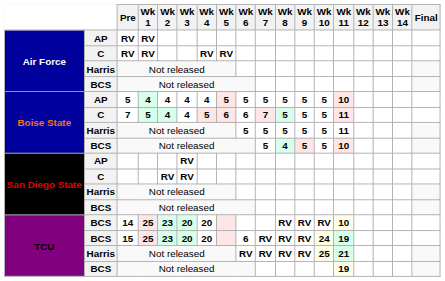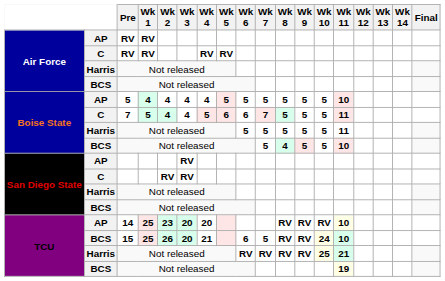 <table class="wikitable" style="white-space:nowrap;font-size:70%;">
 <tr>
 <th colspan=2 style="background:white; border-top-style:hidden; border-left-style:hidden;"> </th>
 <th>Pre</th>
 <th>Wk<br>1</th>
 <th>Wk<br>2</th>
 <th>Wk<br>3</th>
 <th>Wk<br>4</th>
 <th>Wk<br>5</th>
 <th>Wk<br>6</th>
 <th>Wk<br>7</th>
 <th>Wk<br>8</th>
 <th>Wk<br>9</th>
 <th>Wk<br>10</th>
 <th>Wk<br>11</th>
 <th>Wk<br>12</th>
 <th>Wk<br>13</th>
 <th>Wk<br>14</th>
 <th>Final</th>
 </tr>
 <tr style="text-align:center;">
 <th rowspan=4 style="background:#00009C; color:white;">Air Force</th>
 <th>AP</th>
 <td style="background:#FFF;"><strong>RV</strong></td>
 <td style="background:#FFF;"><strong>RV</strong></td>
 <td style="background:#FFF;"></td>
 <td style="background:#FFF;"></td>
 <td style="background:#FFF;"></td>
 <td style="background:#FFF;"></td>
 <td style="background:#FFF;"></td>
 <td style="background:#FFF;"></td>
 <td style="background:#FFF;"></td>
 <td style="background:#FFF;"></td>
 <td style="background:#FFF;"></td>
 <td style="background:#FFF;"></td>
 <td style="background:#FFF;"></td>
 <td style="background:#FFF;"></td>
 <td style="background:#FFF;"></td>
 <td style="background:#FFF;"></td>
 </tr>
 <tr style="text-align:center;">
 <th>C</th>
 <td style="background:#FFF;"><strong>RV</strong></td>
 <td style="background:#FFF;"><strong>RV</strong></td>
 <td style="background:#FFF;"></td>
 <td style="background:#FFF;"></td>
 <td style="background:#FFF;"><strong>RV</strong></td>
 <td style="background:#FFF;"><strong>RV</strong></td>
 <td style="background:#FFF;"></td>
 <td style="background:#FFF;"></td>
 <td style="background:#FFF;"></td>
 <td style="background:#FFF;"></td>
 <td style="background:#FFF;"></td>
 <td style="background:#FFF;"></td>
 <td style="background:#FFF;"></td>
 <td style="background:#FFF;"></td>
 <td style="background:#FFF;"></td>
 <td style="background:#FFF;"></td>
 </tr>
 <tr style="text-align:center;">
 <th>Harris</th>
 <td colspan=6 align=center>Not released</td>
 <td style="background:#FFF;"></td>
 <td style="background:#FFF;"></td>
 <td style="background:#FFF;"></td>
 <td style="background:#FFF;"></td>
 <td style="background:#FFF;"></td>
 <td style="background:#FFF;"></td>
 <td style="background:#FFF;"></td>
 <td style="background:#FFF;"></td>
 <td style="background:#FFF;"></td>
 <td></td>
 </tr>
 <tr style="text-align:center;">
 <th>BCS</th>
 <td colspan=7 align=center>Not released</td>
 <td style="background:#FFF;"></td>
 <td style="background:#FFF;"></td>
 <td style="background:#FFF;"></td>
 <td style="background:#FFF;"></td>
 <td style="background:#FFF;"></td>
 <td style="background:#FFF;"></td>
 <td style="background:#FFF;"></td>
 <td style="background:#FFF;"></td>
 <td></td>
 </tr>
 <tr style="text-align:center;">
 <th rowspan=4 style="background:#00009C; color:#f47321;">Boise State</th>
 <th>AP</th>
 <td style="background:#FFF;"><strong>5</strong></td>
 <td style="background:#D8FFEB;"><strong>4</strong></td>
 <td style="background:#FFF;"><strong>4</strong></td>
 <td style="background:#FFF;"><strong>4</strong></td>
 <td style="background:#FFF;"><strong>4</strong></td>
 <td style="background:#FFE6E6;"><strong>5</strong></td>
 <td style="background:#FFF;"><strong>5</strong></td>
 <td style="background:#FFF;"><strong>5</strong></td>
 <td style="background:#FFF;"><strong>5</strong></td>
 <td style="background:#FFF;"><strong>5</strong></td>
 <td style="background:#FFF;"><strong>5</strong></td>
 <td style="background:#FFE6E6;"><strong>10</strong></td>
 <td style="background:#FFF;"></td>
 <td style="background:#FFF;"></td>
 <td style="background:#FFF;"></td>
 <td style="background:#FFF;"></td>
 </tr>
 <tr style="text-align:center;">
 <th>C</th>
 <td style="background:#FFF;"><strong>7</strong></td>
 <td style="background:#D8FFEB;"><strong>5</strong></td>
 <td style="background:#D8FFEB;"><strong>4</strong></td>
 <td style="background:#FFF;"><strong>4</strong></td>
 <td style="background:#FFE6E6;"><strong>5</strong></td>
 <td style="background:#FFE6E6;"><strong>6</strong></td>
 <td style="background:#FFF;"><strong>6</strong></td>
 <td style="background:#FFE6E6;"><strong>7</strong></td>
 <td style="background:#D8FFEB;"><strong>5</strong></td>
 <td style="background:#FFF;"><strong>5</strong></td>
 <td style="background:#FFF;"><strong>5</strong></td>
 <td style="background:#FFE6E6;"><strong>11</strong></td>
 <td style="background:#FFF;"></td>
 <td style="background:#FFF;"></td>
 <td style="background:#FFF;"></td>
 <td style="background:#FFF;"></td>
 </tr>
 <tr style="text-align:center;">
 <th>Harris</th>
 <td colspan=6 align=center>Not released</td>
 <td style="background:#FFF;"><strong>5</strong></td>
 <td style="background:#FFF;"><strong>5</strong></td>
 <td style="background:#FFF;"><strong>5</strong></td>
 <td style="background:#FFF;"><strong>5</strong></td>
 <td style="background:#FFF;"><strong>5</strong></td>
 <td style="background:#FFF;"><strong>11</strong></td>
 <td style="background:#FFF;"></td>
 <td style="background:#FFF;"></td>
 <td style="background:#FFF;"></td>
 <td></td>
 </tr>
 <tr style="text-align:center;">
 <th>BCS</th>
 <td colspan=7 align=center>Not released</td>
 <td style="background:#FFF;"><strong>5</strong></td>
 <td style="background:#D8FFEB;"><strong>4</strong></td>
 <td style="background:#FFE6E6;"><strong>5</strong></td>
 <td style="background:#FFF;"><strong>5</strong></td>
 <td style="background:#FFE6E6;"><strong>10</strong></td>
 <td style="background:#FFF;"></td>
 <td style="background:#FFF;"></td>
 <td style="background:#FFF;"></td>
 <td></td>
 </tr>
 <tr style="text-align:center;">
 <th rowspan=4 style="background:#000000; color:#e00000;">San Diego State</th>
 <th>AP</th>
 <td style="background:#FFF;"></td>
 <td style="background:#FFF;"></td>
 <td style="background:#FFF;"></td>
 <td style="background:#FFF;"><strong>RV</strong></td>
 <td style="background:#FFF;"></td>
 <td style="background:#FFF;"></td>
 <td style="background:#FFF;"></td>
 <td style="background:#FFF;"></td>
 <td style="background:#FFF;"></td>
 <td style="background:#FFF;"></td>
 <td style="background:#FFF;"></td>
 <td style="background:#FFF;"></td>
 <td style="background:#FFF;"></td>
 <td style="background:#FFF;"></td>
 <td style="background:#FFF;"></td>
 <td style="background:#FFF;"></td>
 </tr>
 <tr style="text-align:center;">
 <th>C</th>
 <td style="background:#FFF;"></td>
 <td style="background:#FFF;"></td>
 <td style="background:#FFF;"><strong>RV</strong></td>
 <td style="background:#FFF;"><strong>RV</strong></td>
 <td style="background:#FFF;"></td>
 <td style="background:#FFF;"></td>
 <td style="background:#FFF;"></td>
 <td style="background:#FFF;"></td>
 <td style="background:#FFF;"></td>
 <td style="background:#FFF;"></td>
 <td style="background:#FFF;"></td>
 <td style="background:#FFF;"></td>
 <td style="background:#FFF;"></td>
 <td style="background:#FFF;"></td>
 <td style="background:#FFF;"></td>
 <td style="background:#FFF;"></td>
 </tr>
 <tr style="text-align:center;">
 <th>Harris</th>
 <td colspan=6 align=center>Not released</td>
 <td style="background:#FFF;"></td>
 <td style="background:#FFF;"></td>
 <td style="background:#FFF;"></td>
 <td style="background:#FFF;"></td>
 <td style="background:#FFF;"></td>
 <td style="background:#FFF;"></td>
 <td style="background:#FFF;"></td>
 <td style="background:#FFF;"></td>
 <td style="background:#FFF;"></td>
 <td></td>
 </tr>
 <tr style="text-align:center;">
 <th>BCS</th>
 <td colspan=7 align=center>Not released</td>
 <td style="background:#FFF;"></td>
 <td style="background:#FFF;"></td>
 <td style="background:#FFF;"></td>
 <td style="background:#FFF;"></td>
 <td style="background:#FFF;"></td>
 <td style="background:#FFF;"></td>
 <td style="background:#FFF;"></td>
 <td style="background:#FFF;"></td>
 <td></td>
 </tr>
 <tr style="text-align:center;">
 <th rowspan=4 style="background:#800080; color:black;">TCU</th>
-<th>BCS</th>
+<th>AP</th>
 <td style="background:#FFF;"><strong>14</strong></td>
 <td style="background:#FFE6E6;"><strong>25</strong></td>
 <td style="background:#D8FFEB;"><strong>23</strong></td>
 <td style="background:#D8FFEB;"><strong>20</strong></td>
 <td style="background:#FFF;"><strong>20</strong></td>
 <td style="background:#FFE6E6;"></td>
 <td style="background:#FFF;"></td>
 <td style="background:#FFF;"></td>
 <td style="background:#FFF;"><strong>RV</strong></td>
 <td style="background:#FFF;"><strong>RV</strong></td>
 <td style="background:#FFF;"><strong>RV</strong></td>
 <td style="background:#FFFFE6;"><strong>10</strong></td>
 <td style="background:#FFF;"></td>
 <td style="background:#FFF;"></td>
 <td style="background:#FFF;"></td>
 <td style="background:#FFF;"></td>
 </tr>
 <tr style="text-align:center;">
 <th>BCS</th>
 <td style="background:#FFF;"><strong>15</strong></td>
 <td style="background:#FFE6E6;"><strong>25</strong></td>
-<td style="background:#D8FFEB;"><strong>23</strong></td>
+<td style="background:#D8FFEB;"><strong>26</strong></td>
 <td style="background:#D8FFEB;"><strong>20</strong></td>
-<td style="background:#FFF;"><strong>20</strong></td>
+<td style="background:#FFF;"><strong>21</strong></td>
 <td style="background:#FFE6E6;"></td>
 <td style="background:#FFF;"><strong>6</strong></td>
-<td style="background:#FFF;"><strong>RV</strong></td>
+<td style="background:#FFF;"><strong>5</strong></td>
 <td style="background:#FFF;"><strong>RV</strong></td>
 <td style="background:#FFF;"><strong>RV</strong></td>
 <td style="background:#FFFFE6;"><strong>24</strong></td>
-<td style="background:#D8FFEB;"><strong>19</strong></td>
+<td style="background:#D8FFEB;"><strong>10</strong></td>
 <td style="background:#FFF;"></td>
 <td style="background:#FFF;"></td>
 <td style="background:#FFF;"></td>
 <td style="background:#FFF;"></td>
 </tr>
 <tr style="text-align:center;">
 <th>Harris</th>
 <td colspan=6 align=center>Not released</td>
 <td style="background:#FFF;"><strong>RV</strong></td>
 <td style="background:#FFF;"><strong>RV</strong></td>
 <td style="background:#FFF;"><strong>RV</strong></td>
 <td style="background:#FFF;"><strong>RV</strong></td>
 <td style="background:#FFFFE6;"><strong>25</strong></td>
 <td style="background:#D8FFEB;"><strong>21</strong></td>
 <td style="background:#FFF;"></td>
 <td style="background:#FFF;"></td>
 <td style="background:#FFF;"></td>
 <td></td>
 </tr>
 <tr style="text-align:center;">
 <th>BCS</th>
 <td colspan=7 align=center>Not released</td>
 <td style="background:#FFF;"></td>
 <td style="background:#FFF;"></td>
 <td style="background:#FFF;"></td>
 <td style="background:#FFF;"></td>
 <td style="background:#FFFFE6;"><strong>19</strong></td>
 <td style="background:#FFF;"></td>
 <td style="background:#FFF;"></td>
 <td style="background:#FFF;"></td>
 <td></td>
 </tr>
 </table>
